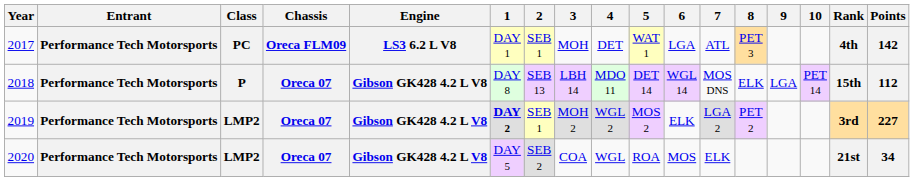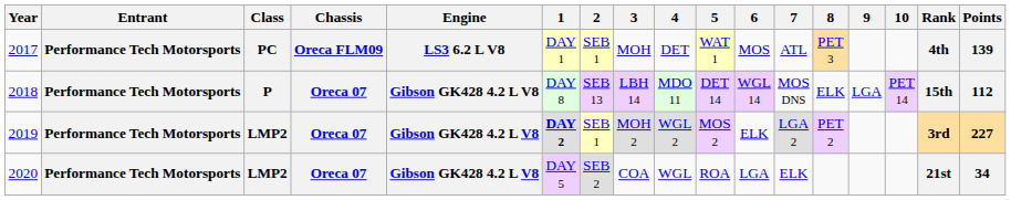 <table class="wikitable" style="text-align:center; font-size:90%">
 <tr>
 <th>Year</th>
 <th>Entrant</th>
 <th>Class</th>
 <th>Chassis</th>
 <th>Engine</th>
 <th>1</th>
 <th>2</th>
 <th>3</th>
 <th>4</th>
 <th>5</th>
 <th>6</th>
 <th>7</th>
 <th>8</th>
 <th>9</th>
 <th>10</th>
 <th>Rank</th>
 <th>Points</th>
 </tr>
 <tr>
 <td><a href='#'>2017</a></td>
 <th>Performance Tech Motorsports</th>
 <th>PC</th>
 <th><a href='#'>Oreca FLM09</a></th>
 <th><a href='#'>LS3</a> 6.2 L V8</th>
 <td style="background:#FFFFBF;"><a href='#'>DAY</a> <br><small>1</small></td>
 <td style="background:#FFFFBF;"><a href='#'>SEB</a> <br><small>1</small></td>
 <td><a href='#'>MOH</a><br><small> </small></td>
 <td><a href='#'>DET</a><br><small> </small></td>
 <td style="background:#FFFFBF;"><a href='#'>WAT</a> <br><small>1</small></td>
-<td><a href='#'>LGA</a></td>
+<td><a href='#'>MOS</a> <br><small> </small></td>
 <td><a href='#'>ATL</a><br><small> </small></td>
 <td style="background:#FFDF9F;"><a href='#'>PET</a> <br><small>3</small></td>
 <td></td>
 <td></td>
 <th>4th</th>
-<th>142</th>
+<th>139</th>
 </tr>
 <tr>
 <td><a href='#'>2018</a></td>
 <th>Performance Tech Motorsports</th>
 <th>P</th>
 <th><a href='#'>Oreca 07</a></th>
 <th><a href='#'>Gibson</a> GK428 4.2 L V8</th>
 <td style="background:#DFFFDF;"><a href='#'>DAY</a><br><small>8</small></td>
 <td style="background:#EFCFFF;"><a href='#'>SEB</a><br><small>13</small></td>
 <td style="background:#EFCFFF;"><a href='#'>LBH</a><br><small>14</small></td>
 <td style="background:#DFFFDF;"><a href='#'>MDO</a><br><small>11</small></td>
 <td style="background:#EFCFFF;"><a href='#'>DET</a><br><small>14</small></td>
 <td style="background:#EFCFFF;"><a href='#'>WGL</a><br><small>14</small></td>
 <td><a href='#'>MOS</a><br><small>DNS</small></td>
 <td><a href='#'>ELK</a></td>
 <td><a href='#'>LGA</a></td>
 <td style="background:#EFCFFF;"><a href='#'>PET</a><br><small>14</small></td>
 <th>15th</th>
 <th>112</th>
 </tr>
 <tr>
 <td><a href='#'>2019</a></td>
 <th>Performance Tech Motorsports</th>
 <th>LMP2</th>
 <th><a href='#'>Oreca 07</a></th>
 <th><a href='#'>Gibson</a> GK428 4.2 L <a href='#'>V8</a></th>
 <td style="background:#dfdfdf;"><strong><a href='#'>DAY</a><br><small>2</small></strong></td>
 <td style="background:#ffffbf;"><a href='#'>SEB</a><br><small>1</small></td>
 <td style="background:#dfdfdf;"><a href='#'>MOH</a><br><small>2</small></td>
 <td style="background:#dfdfdf;"><a href='#'>WGL</a><br><small>2</small></td>
 <td style="background:#efcfff;"><a href='#'>MOS</a><br><small>2</small></td>
 <td><a href='#'>ELK</a></td>
 <td style="background:#dfdfdf;"><a href='#'>LGA</a><br><small>2</small></td>
 <td style="background:#efcfff;"><a href='#'>PET</a><br><small>2</small></td>
 <td></td>
 <td></td>
 <th style="background:#ffdf9f;">3rd</th>
 <th style="background:#ffdf9f;">227</th>
 </tr>
 <tr>
 <td><a href='#'>2020</a></td>
 <th>Performance Tech Motorsports</th>
 <th>LMP2</th>
 <th><a href='#'>Oreca 07</a></th>
 <th><a href='#'>Gibson</a> GK428 4.2 L <a href='#'>V8</a></th>
 <td style="background:#efcfff;"><a href='#'>DAY</a><br><small>5</small></td>
 <td style="background:#dfdfdf;"><a href='#'>SEB</a><br><small>2</small></td>
 <td><a href='#'>COA</a><br><small> </small></td>
 <td><a href='#'>WGL</a><br><small> </small></td>
 <td><a href='#'>ROA</a><br><small> </small></td>
-<td><a href='#'>MOS</a> <br><small> </small></td>
+<td><a href='#'>LGA</a></td>
 <td><a href='#'>ELK</a> <br><small> </small></td>
 <td></td>
 <td></td>
 <td></td>
 <th>21st</th>
 <th>34</th>
 </tr>
 </table>
